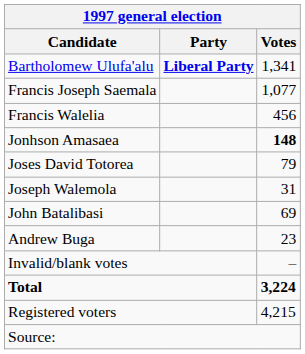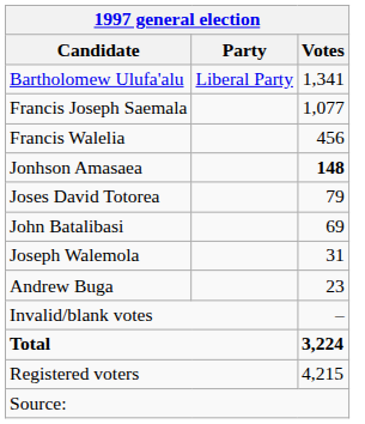 <table class="wikitable" style="text-align:left">
 <tr>
 <th colspan="3"><a href='#'>1997 general election</a></th>
 </tr>
 <tr>
 <th>Candidate</th>
 <th>Party</th>
 <th>Votes</th>
 </tr>
 <tr>
 <td><a href='#'>Bartholomew Ulufa'alu</a></td>
-<td><strong><a href='#'>Liberal Party</a></strong></td>
+<td><a href='#'>Liberal Party</a></td>
 <td align="right">1,341</td>
 </tr>
 <tr>
 <td>Francis Joseph Saemala</td>
 <td></td>
 <td align="right">1,077</td>
 </tr>
 <tr>
 <td>Francis Walelia</td>
 <td></td>
 <td align="right">456</td>
 </tr>
 <tr>
 <td>Jonhson Amasaea</td>
 <td></td>
 <td align="right"><strong>148</strong></td>
 </tr>
 <tr>
 <td>Joses David Totorea</td>
 <td></td>
 <td align="right">79</td>
 </tr>
 <tr>
+<td>John Batalibasi</td>
+<td></td>
+<td align="right">69</td>
+</tr>
+<tr>
 <td>Joseph Walemola</td>
 <td></td>
 <td align="right">31</td>
-</tr>
-<tr>
-<td>John Batalibasi</td>
-<td></td>
-<td align="right">69</td>
 </tr>
 <tr>
 <td>Andrew Buga</td>
 <td></td>
 <td align="right">23</td>
 </tr>
 <tr>
 <td colspan="2">Invalid/blank votes</td>
 <td align="right">–</td>
 </tr>
 <tr>
 <td colspan="2"><strong>Total</strong></td>
 <td><strong>3,224</strong></td>
 </tr>
 <tr>
 <td colspan="2">Registered voters</td>
 <td>4,215</td>
 </tr>
 <tr>
 <td colspan="3">Source: </td>
 </tr>
 </table>
